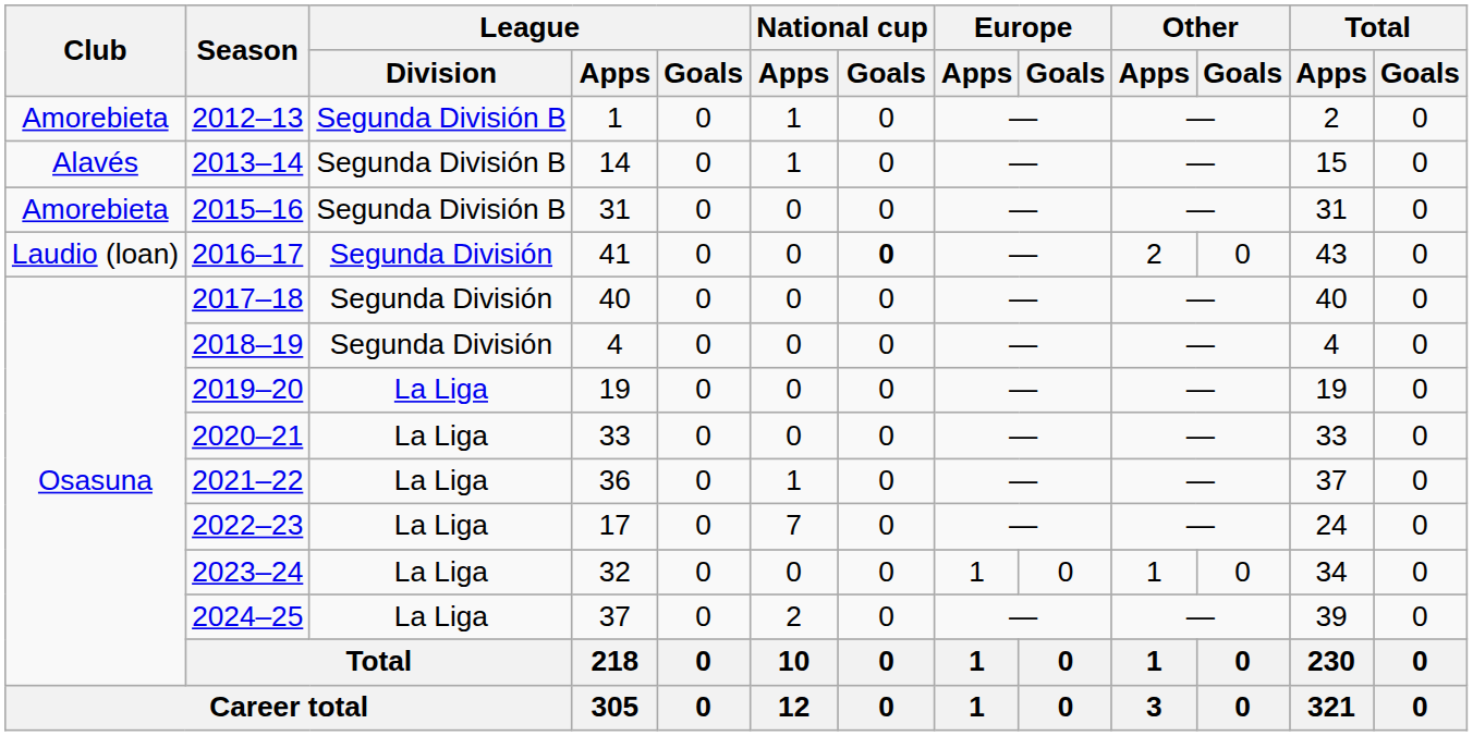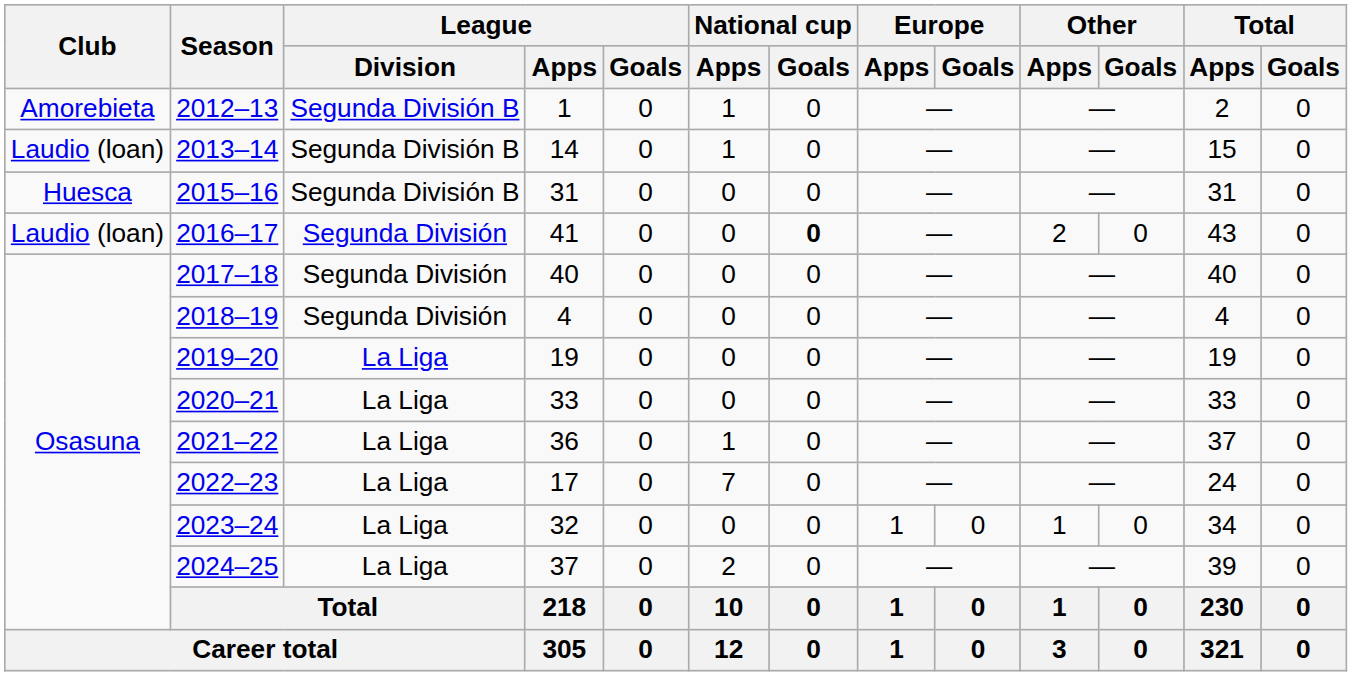 <table class="wikitable" style="text-align:center">
 <tr>
 <th rowspan="2">Club</th>
 <th rowspan="2">Season</th>
 <th colspan="3">League</th>
 <th colspan="2">National cup</th>
 <th colspan="2">Europe</th>
 <th colspan="2">Other</th>
 <th colspan="2">Total</th>
 </tr>
 <tr>
 <th>Division</th>
 <th>Apps</th>
 <th>Goals</th>
 <th>Apps</th>
 <th>Goals</th>
 <th>Apps</th>
 <th>Goals</th>
 <th>Apps</th>
 <th>Goals</th>
 <th>Apps</th>
 <th>Goals</th>
 </tr>
 <tr>
 <td><a href='#'>Amorebieta</a></td>
 <td><a href='#'>2012–13</a></td>
 <td><a href='#'>Segunda División B</a></td>
 <td>1</td>
 <td>0</td>
 <td>1</td>
 <td>0</td>
 <td colspan="2">—</td>
 <td colspan="2">—</td>
 <td>2</td>
 <td>0</td>
 </tr>
 <tr>
-<td><a href='#'>Alavés</a></td>
+<td><a href='#'>Laudio</a> (loan)</td>
 <td><a href='#'>2013–14</a></td>
 <td>Segunda División B</td>
 <td>14</td>
 <td>0</td>
 <td>1</td>
 <td>0</td>
 <td colspan="2">—</td>
 <td colspan="2">—</td>
 <td>15</td>
 <td>0</td>
 </tr>
 <tr>
-<td><a href='#'>Amorebieta</a></td>
+<td><a href='#'>Huesca</a></td>
 <td><a href='#'>2015–16</a></td>
 <td>Segunda División B</td>
 <td>31</td>
 <td>0</td>
 <td>0</td>
 <td>0</td>
 <td colspan="2">—</td>
 <td colspan="2">—</td>
 <td>31</td>
 <td>0</td>
 </tr>
 <tr>
 <td><a href='#'>Laudio</a> (loan)</td>
 <td><a href='#'>2016–17</a></td>
 <td><a href='#'>Segunda División</a></td>
 <td>41</td>
 <td>0</td>
 <td>0</td>
 <td><strong>0</strong></td>
 <td colspan="2">—</td>
 <td>2</td>
 <td>0</td>
 <td>43</td>
 <td>0</td>
 </tr>
 <tr>
 <td rowspan="9"><a href='#'>Osasuna</a></td>
 <td><a href='#'>2017–18</a></td>
 <td>Segunda División</td>
 <td>40</td>
 <td>0</td>
 <td>0</td>
 <td>0</td>
 <td colspan="2">—</td>
 <td colspan="2">—</td>
 <td>40</td>
 <td>0</td>
 </tr>
 <tr>
 <td><a href='#'>2018–19</a></td>
 <td>Segunda División</td>
 <td>4</td>
 <td>0</td>
 <td>0</td>
 <td>0</td>
 <td colspan="2">—</td>
 <td colspan="2">—</td>
 <td>4</td>
 <td>0</td>
 </tr>
 <tr>
 <td><a href='#'>2019–20</a></td>
 <td><a href='#'>La Liga</a></td>
 <td>19</td>
 <td>0</td>
 <td>0</td>
 <td>0</td>
 <td colspan="2">—</td>
 <td colspan="2">—</td>
 <td>19</td>
 <td>0</td>
 </tr>
 <tr>
 <td><a href='#'>2020–21</a></td>
 <td>La Liga</td>
 <td>33</td>
 <td>0</td>
 <td>0</td>
 <td>0</td>
 <td colspan="2">—</td>
 <td colspan="2">—</td>
 <td>33</td>
 <td>0</td>
 </tr>
 <tr>
 <td><a href='#'>2021–22</a></td>
 <td>La Liga</td>
 <td>36</td>
 <td>0</td>
 <td>1</td>
 <td>0</td>
 <td colspan="2">—</td>
 <td colspan="2">—</td>
 <td>37</td>
 <td>0</td>
 </tr>
 <tr>
 <td><a href='#'>2022–23</a></td>
 <td>La Liga</td>
 <td>17</td>
 <td>0</td>
 <td>7</td>
 <td>0</td>
 <td colspan="2">—</td>
 <td colspan="2">—</td>
 <td>24</td>
 <td>0</td>
 </tr>
 <tr>
 <td><a href='#'>2023–24</a></td>
 <td>La Liga</td>
 <td>32</td>
 <td>0</td>
 <td>0</td>
 <td>0</td>
 <td>1</td>
 <td>0</td>
 <td>1</td>
 <td>0</td>
 <td>34</td>
 <td>0</td>
 </tr>
 <tr>
 <td><a href='#'>2024–25</a></td>
 <td>La Liga</td>
 <td>37</td>
 <td>0</td>
 <td>2</td>
 <td>0</td>
 <td colspan="2">—</td>
 <td colspan="2">—</td>
 <td>39</td>
 <td>0</td>
 </tr>
 <tr>
 <th colspan="2">Total</th>
 <th>218</th>
 <th>0</th>
 <th>10</th>
 <th>0</th>
 <th>1</th>
 <th>0</th>
 <th>1</th>
 <th>0</th>
 <th>230</th>
 <th>0</th>
 </tr>
 <tr>
 <th colspan="3">Career total</th>
 <th>305</th>
 <th>0</th>
 <th>12</th>
 <th>0</th>
 <th>1</th>
 <th>0</th>
 <th>3</th>
 <th>0</th>
 <th>321</th>
 <th>0</th>
 </tr>
 </table>
